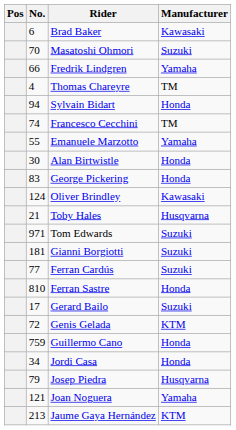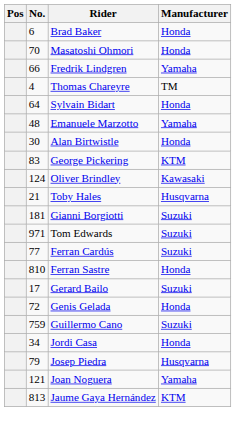 <table class="wikitable" style="font-size:95%">
 <tr>
 <th>Pos</th>
 <th>No.</th>
 <th>Rider</th>
 <th>Manufacturer</th>
 </tr>
 <tr>
 <th></th>
 <td>6</td>
 <td> <a href='#'>Brad Baker</a></td>
-<td><a href='#'>Kawasaki</a></td>
+<td><a href='#'>Honda</a></td>
 </tr>
 <tr>
 <th></th>
 <td>70</td>
 <td> <a href='#'>Masatoshi Ohmori</a></td>
-<td><a href='#'>Suzuki</a></td>
+<td><a href='#'>Honda</a></td>
 </tr>
 <tr>
 <th></th>
 <td>66</td>
 <td> <a href='#'>Fredrik Lindgren</a></td>
 <td><a href='#'>Yamaha</a></td>
 </tr>
 <tr>
 <th></th>
 <td>4</td>
 <td> <a href='#'>Thomas Chareyre</a></td>
 <td>TM</td>
 </tr>
 <tr>
 <th></th>
-<td>94</td>
+<td>64</td>
 <td> <a href='#'>Sylvain Bidart</a></td>
 <td><a href='#'>Honda</a></td>
 </tr>
 <tr>
 <th></th>
-<td>74</td>
-<td> <a href='#'>Francesco Cecchini</a></td>
-<td>TM</td>
-</tr>
-<tr>
-<th></th>
-<td>55</td>
+<td>48</td>
 <td> <a href='#'>Emanuele Marzotto</a></td>
 <td><a href='#'>Yamaha</a></td>
 </tr>
 <tr>
 <th></th>
 <td>30</td>
 <td> <a href='#'>Alan Birtwistle</a></td>
 <td><a href='#'>Honda</a></td>
 </tr>
 <tr>
 <th></th>
 <td>83</td>
 <td> <a href='#'>George Pickering</a></td>
-<td><a href='#'>Honda</a></td>
+<td><a href='#'>KTM</a></td>
 </tr>
 <tr>
 <th></th>
 <td>124</td>
 <td> <a href='#'>Oliver Brindley</a></td>
 <td><a href='#'>Kawasaki</a></td>
 </tr>
 <tr>
 <th></th>
 <td>21</td>
 <td> <a href='#'>Toby Hales</a></td>
 <td><a href='#'>Husqvarna</a></td>
 </tr>
 <tr>
 <th></th>
-<td>971</td>
-<td> Tom Edwards</td>
+<td>181</td>
+<td> <a href='#'>Gianni Borgiotti</a></td>
 <td><a href='#'>Suzuki</a></td>
 </tr>
 <tr>
 <th></th>
-<td>181</td>
-<td> <a href='#'>Gianni Borgiotti</a></td>
+<td>971</td>
+<td> Tom Edwards</td>
 <td><a href='#'>Suzuki</a></td>
 </tr>
 <tr>
 <th></th>
 <td>77</td>
 <td> <a href='#'>Ferran Cardús</a></td>
 <td><a href='#'>Suzuki</a></td>
 </tr>
 <tr>
 <th></th>
 <td>810</td>
 <td> <a href='#'>Ferran Sastre</a></td>
 <td><a href='#'>Honda</a></td>
 </tr>
 <tr>
 <th></th>
 <td>17</td>
 <td> <a href='#'>Gerard Bailo</a></td>
 <td><a href='#'>Suzuki</a></td>
 </tr>
 <tr>
 <th></th>
 <td>72</td>
 <td> <a href='#'>Genis Gelada</a></td>
-<td><a href='#'>KTM</a></td>
+<td><a href='#'>Honda</a></td>
 </tr>
 <tr>
 <th></th>
 <td>759</td>
 <td> <a href='#'>Guillermo Cano</a></td>
-<td><a href='#'>Honda</a></td>
+<td><a href='#'>Suzuki</a></td>
 </tr>
 <tr>
 <th></th>
 <td>34</td>
 <td> <a href='#'>Jordi Casa</a></td>
 <td><a href='#'>Honda</a></td>
 </tr>
 <tr>
 <th></th>
 <td>79</td>
 <td> <a href='#'>Josep Piedra</a></td>
 <td><a href='#'>Husqvarna</a></td>
 </tr>
 <tr>
 <th></th>
 <td>121</td>
 <td> <a href='#'>Joan Noguera</a></td>
 <td><a href='#'>Yamaha</a></td>
 </tr>
 <tr>
 <th></th>
-<td>213</td>
+<td>813</td>
 <td> <a href='#'>Jaume Gaya Hernández</a></td>
 <td><a href='#'>KTM</a></td>
 </tr>
 </table>
